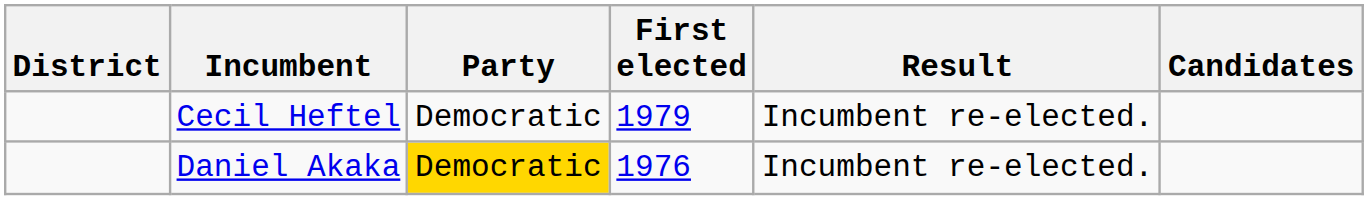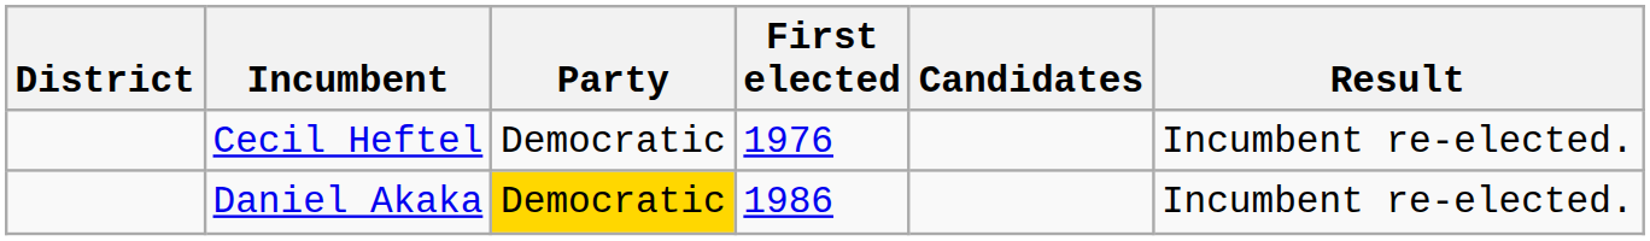 <table class=wikitable>
 <tr valign=bottom>
 <th>District</th>
 <th>Incumbent</th>
 <th>Party</th>
 <th>First<br>elected</th>
+<th>Candidates</th>
 <th>Result</th>
-<th>Candidates</th>
 </tr>
 <tr>
 <td></td>
 <td><a href='#'>Cecil Heftel</a></td>
 <td>Democratic</td>
-<td><a href='#'>1979</a></td>
+<td><a href='#'>1976</a></td>
+<td nowrap></td>
 <td>Incumbent re-elected.</td>
-<td nowrap></td>
 </tr>
 <tr>
 <td></td>
 <td><a href='#'>Daniel Akaka</a></td>
 <td style="background: gold;">Democratic</td>
-<td><a href='#'>1976</a></td>
+<td><a href='#'>1986</a></td>
+<td nowrap></td>
 <td>Incumbent re-elected.</td>
-<td nowrap></td>
 </tr>
 </table>
